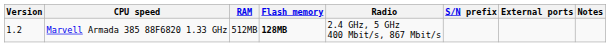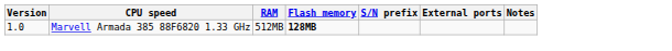 <table class="wikitable">
 <tr>
 <th>Version</th>
 <th>CPU speed</th>
 <th><a href='#'>RAM</a></th>
 <th><a href='#'>Flash memory</a></th>
-<th>Radio</th>
 <th><a href='#'>S/N</a> prefix</th>
 <th>External ports</th>
 <th>Notes</th>
 </tr>
 <tr>
-<td>1.2</td>
+<td>1.0</td>
 <td><a href='#'>Marvell</a> Armada 385 88F6820 1.33 GHz</td>
 <td>512MB</td>
 <td><strong>128MB</strong></td>
-<td>2.4 GHz, 5 GHz<br>400 Mbit/s, 867 Mbit/s</td>
 <td></td>
 <td></td>
 <td></td>
 </tr>
 </table>
